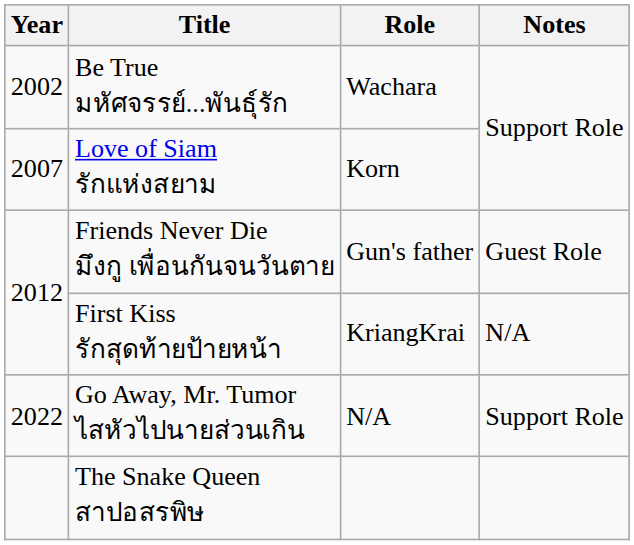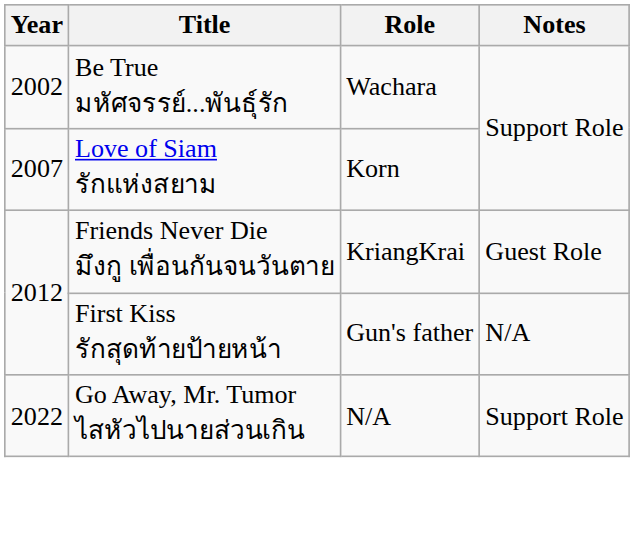 <table class="wikitable">
 <tr>
 <th>Year</th>
 <th>Title</th>
 <th>Role</th>
 <th>Notes</th>
 </tr>
 <tr>
 <td>2002</td>
 <td>Be True<br>มหัศจรรย์...พันธุ์รัก</td>
 <td>Wachara</td>
 <td rowspan="2">Support Role</td>
 </tr>
 <tr>
 <td>2007</td>
 <td><a href='#'>Love of Siam</a><br>รักแห่งสยาม</td>
 <td>Korn</td>
 </tr>
 <tr>
 <td rowspan="2">2012</td>
 <td>Friends Never Die<br>มึงกู เพื่อนกันจนวันตาย</td>
-<td>Gun's father</td>
+<td>KriangKrai</td>
 <td>Guest Role</td>
 </tr>
 <tr>
 <td>First Kiss<br>รักสุดท้ายป้ายหน้า</td>
-<td>KriangKrai</td>
+<td>Gun's father</td>
 <td>N/A</td>
 </tr>
 <tr>
 <td>2022</td>
 <td>Go Away, Mr. Tumor<br>ไสหัวไปนายส่วนเกิน</td>
 <td>N/A</td>
 <td>Support Role</td>
 </tr>
-<tr>
-<td></td>
-<td>The Snake Queen<br>สาปอสรพิษ</td>
-<td></td>
-<td></td>
-</tr>
 </table>
